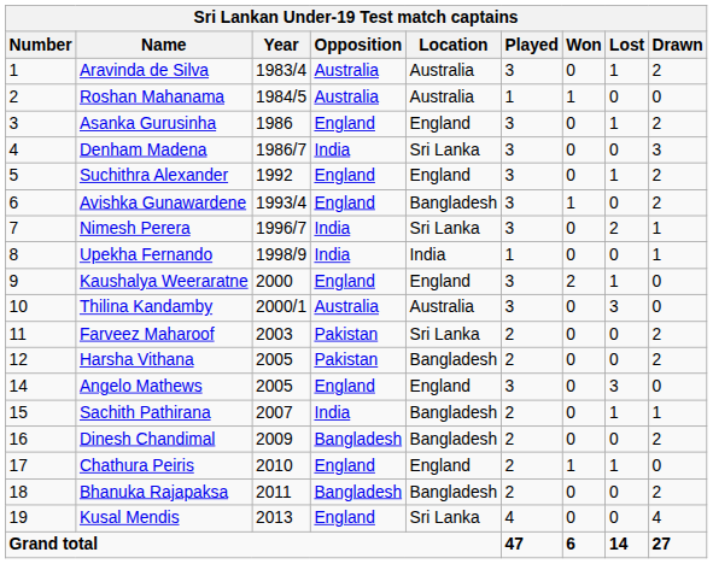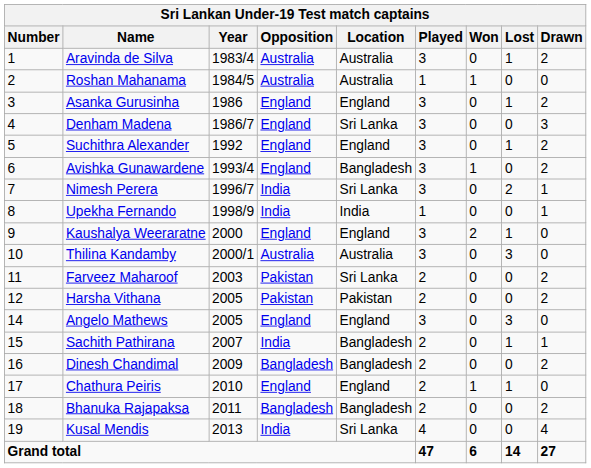 <table class="wikitable">
 <tr>
 <th bgcolor="#efefef" colspan=9>Sri Lankan Under-19 Test match captains</th>
 </tr>
 <tr bgcolor="#efefef">
 <th>Number</th>
 <th>Name</th>
 <th>Year</th>
 <th>Opposition</th>
 <th>Location</th>
 <th>Played</th>
 <th>Won</th>
 <th>Lost</th>
 <th>Drawn</th>
 </tr>
 <tr>
 <td>1</td>
 <td><a href='#'>Aravinda de Silva</a></td>
 <td>1983/4</td>
 <td><a href='#'>Australia</a></td>
 <td>Australia</td>
 <td>3</td>
 <td>0</td>
 <td>1</td>
 <td>2</td>
 </tr>
 <tr>
 <td>2</td>
 <td><a href='#'>Roshan Mahanama</a></td>
 <td>1984/5</td>
 <td><a href='#'>Australia</a></td>
 <td>Australia</td>
 <td>1</td>
 <td>1</td>
 <td>0</td>
 <td>0</td>
 </tr>
 <tr>
 <td>3</td>
 <td><a href='#'>Asanka Gurusinha</a></td>
 <td>1986</td>
 <td><a href='#'>England</a></td>
 <td>England</td>
 <td>3</td>
 <td>0</td>
 <td>1</td>
 <td>2</td>
 </tr>
 <tr>
 <td>4</td>
 <td><a href='#'>Denham Madena</a></td>
 <td>1986/7</td>
-<td><a href='#'>India</a></td>
+<td><a href='#'>England</a></td>
 <td>Sri Lanka</td>
 <td>3</td>
 <td>0</td>
 <td>0</td>
 <td>3</td>
 </tr>
 <tr>
 <td>5</td>
 <td><a href='#'>Suchithra Alexander</a></td>
 <td>1992</td>
 <td><a href='#'>England</a></td>
 <td>England</td>
 <td>3</td>
 <td>0</td>
 <td>1</td>
 <td>2</td>
 </tr>
 <tr>
 <td>6</td>
 <td><a href='#'>Avishka Gunawardene</a></td>
 <td>1993/4</td>
 <td><a href='#'>England</a></td>
 <td>Bangladesh</td>
 <td>3</td>
 <td>1</td>
 <td>0</td>
 <td>2</td>
 </tr>
 <tr>
 <td>7</td>
 <td><a href='#'>Nimesh Perera</a></td>
 <td>1996/7</td>
 <td><a href='#'>India</a></td>
 <td>Sri Lanka</td>
 <td>3</td>
 <td>0</td>
 <td>2</td>
 <td>1</td>
 </tr>
 <tr>
 <td>8</td>
 <td><a href='#'>Upekha Fernando</a></td>
 <td>1998/9</td>
 <td><a href='#'>India</a></td>
 <td>India</td>
 <td>1</td>
 <td>0</td>
 <td>0</td>
 <td>1</td>
 </tr>
 <tr>
 <td>9</td>
 <td><a href='#'>Kaushalya Weeraratne</a></td>
 <td>2000</td>
 <td><a href='#'>England</a></td>
 <td>England</td>
 <td>3</td>
 <td>2</td>
 <td>1</td>
 <td>0</td>
 </tr>
 <tr>
 <td>10</td>
 <td><a href='#'>Thilina Kandamby</a></td>
 <td>2000/1</td>
 <td><a href='#'>Australia</a></td>
 <td>Australia</td>
 <td>3</td>
 <td>0</td>
 <td>3</td>
 <td>0</td>
 </tr>
 <tr>
 <td>11</td>
 <td><a href='#'>Farveez Maharoof</a></td>
 <td>2003</td>
 <td><a href='#'>Pakistan</a></td>
 <td>Sri Lanka</td>
 <td>2</td>
 <td>0</td>
 <td>0</td>
 <td>2</td>
 </tr>
 <tr>
 <td>12</td>
 <td><a href='#'>Harsha Vithana</a></td>
 <td>2005</td>
 <td><a href='#'>Pakistan</a></td>
-<td>Bangladesh</td>
+<td>Pakistan</td>
 <td>2</td>
 <td>0</td>
 <td>0</td>
 <td>2</td>
 </tr>
 <tr>
 <td>14</td>
 <td><a href='#'>Angelo Mathews</a></td>
 <td>2005</td>
 <td><a href='#'>England</a></td>
 <td>England</td>
 <td>3</td>
 <td>0</td>
 <td>3</td>
 <td>0</td>
 </tr>
 <tr>
 <td>15</td>
 <td><a href='#'>Sachith Pathirana</a></td>
 <td>2007</td>
 <td><a href='#'>India</a></td>
 <td>Bangladesh</td>
 <td>2</td>
 <td>0</td>
 <td>1</td>
 <td>1</td>
 </tr>
 <tr>
 <td>16</td>
 <td><a href='#'>Dinesh Chandimal</a></td>
 <td>2009</td>
 <td><a href='#'>Bangladesh</a></td>
 <td>Bangladesh</td>
 <td>2</td>
 <td>0</td>
 <td>0</td>
 <td>2</td>
 </tr>
 <tr>
 <td>17</td>
 <td><a href='#'>Chathura Peiris</a></td>
 <td>2010</td>
 <td><a href='#'>England</a></td>
 <td>England</td>
 <td>2</td>
 <td>1</td>
 <td>1</td>
 <td>0</td>
 </tr>
 <tr>
 <td>18</td>
 <td><a href='#'>Bhanuka Rajapaksa</a></td>
 <td>2011</td>
 <td><a href='#'>Bangladesh</a></td>
 <td>Bangladesh</td>
 <td>2</td>
 <td>0</td>
 <td>0</td>
 <td>2</td>
 </tr>
 <tr>
 <td>19</td>
 <td><a href='#'>Kusal Mendis</a></td>
 <td>2013</td>
-<td><a href='#'>England</a></td>
+<td><a href='#'>India</a></td>
 <td>Sri Lanka</td>
 <td>4</td>
 <td>0</td>
 <td>0</td>
 <td>4</td>
 </tr>
 <tr>
 <td colspan=5><strong>Grand total</strong></td>
 <td><strong>47</strong></td>
 <td><strong>6</strong></td>
 <td><strong>14</strong></td>
 <td><strong>27</strong></td>
 </tr>
 </table>
